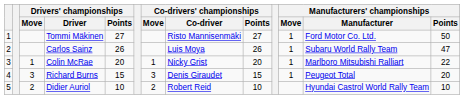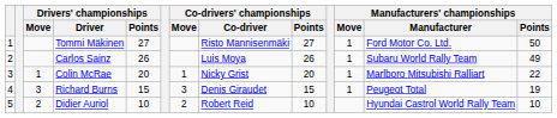 <table class="wikitable" style="font-size:85%;">
 <tr>
 <th rowspan="2"></th>
 <th rowspan="7" style="width:5px;"></th>
 <th colspan="3">Drivers' championships</th>
 <th rowspan="7" style="width:5px;"></th>
 <th colspan="3" nowrap>Co-drivers' championships</th>
 <th rowspan="7" style="width:5px;"></th>
 <th colspan="3" nowrap>Manufacturers' championships</th>
 </tr>
 <tr>
 <th>Move</th>
 <th>Driver</th>
 <th>Points</th>
 <th>Move</th>
 <th>Co-driver</th>
 <th>Points</th>
 <th>Move</th>
 <th>Manufacturer</th>
 <th>Points</th>
 </tr>
 <tr>
 <td align="center">1</td>
 <td align="center"></td>
 <td> <a href='#'>Tommi Mäkinen</a></td>
 <td align="center">27</td>
 <td align="center"></td>
 <td> <a href='#'>Risto Mannisenmäki</a></td>
 <td align="center">27</td>
 <td align="center"> 1</td>
 <td> <a href='#'>Ford Motor Co. Ltd.</a></td>
 <td align="center">50</td>
 </tr>
 <tr>
 <td align="center">2</td>
 <td align="center"></td>
 <td> <a href='#'>Carlos Sainz</a></td>
 <td align="center">26</td>
 <td align="center"></td>
 <td> <a href='#'>Luis Moya</a></td>
 <td align="center">26</td>
 <td align="center"> 1</td>
 <td> <a href='#'>Subaru World Rally Team</a></td>
-<td align="center">47</td>
+<td align="center">49</td>
 </tr>
 <tr>
 <td align="center">3</td>
 <td align="center"> 1</td>
 <td> <a href='#'>Colin McRae</a></td>
 <td align="center">20</td>
 <td align="center"> 1</td>
 <td> <a href='#'>Nicky Grist</a></td>
 <td align="center">20</td>
 <td align="center"> 1</td>
 <td> <a href='#'>Marlboro Mitsubishi Ralliart</a></td>
 <td align="center">22</td>
 </tr>
 <tr>
 <td align="center">4</td>
 <td align="center"> 3</td>
 <td> <a href='#'>Richard Burns</a></td>
 <td align="center">15</td>
 <td align="center"> 3</td>
 <td> <a href='#'>Denis Giraudet</a></td>
 <td align="center">15</td>
 <td align="center"> 1</td>
 <td> <a href='#'>Peugeot Total</a></td>
-<td align="center">20</td>
+<td align="center">19</td>
 </tr>
 <tr>
 <td align="center">5</td>
 <td align="center"> 2</td>
 <td> <a href='#'>Didier Auriol</a></td>
 <td align="center">10</td>
 <td align="center"> 2</td>
 <td> <a href='#'>Robert Reid</a></td>
 <td align="center">10</td>
 <td align="center"></td>
 <td> <a href='#'>Hyundai Castrol World Rally Team</a></td>
 <td align="center">10</td>
 </tr>
 </table>
